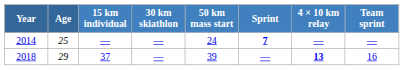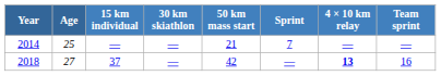 <table class="wikitable" style="font-size:95%; text-align:center; border:grey solid 1px; border-collapse:collapse; background:#ffffff;">
 <tr>
 <th style="background-color:#369; color:white; width:60px;"> Year </th>
 <th style="background-color:#369; color:white; width:40px;"> Age </th>
 <th style="background-color:#4180be; color:white; width:75px;"> 15 km <br>individual</th>
 <th style="background-color:#4180be; color:white; width:75px;"> 30 km <br> skiathlon </th>
 <th style="background-color:#4180be; color:white; width:75px;"> 50 km <br>mass start</th>
 <th style="background-color:#4180be; color:white; width:75px;"> Sprint </th>
 <th style="background-color:#4180be; color:white; width:75px;"> 4 × 10 km <br> relay </th>
 <th style="background-color:#4180be; color:white; width:75px;"> Team <br> sprint </th>
 </tr>
 <tr>
 <td><a href='#'>2014</a></td>
 <td><em>25</em></td>
 <td><a href='#'>—</a></td>
 <td><a href='#'>—</a></td>
-<td><a href='#'>24</a></td>
-<td><strong><a href='#'>7</a></strong></td>
+<td><a href='#'>21</a></td>
+<td><a href='#'>7</a></td>
 <td><a href='#'>—</a></td>
 <td><a href='#'>—</a></td>
 </tr>
 <tr>
 <td><a href='#'>2018</a></td>
-<td><em>29</em></td>
+<td><em>27</em></td>
 <td><a href='#'>37</a></td>
 <td><a href='#'>—</a></td>
-<td><a href='#'>39</a></td>
+<td><a href='#'>42</a></td>
 <td><a href='#'>—</a></td>
 <td><strong><a href='#'>13</a></strong></td>
 <td><a href='#'>16</a></td>
 </tr>
 </table>
